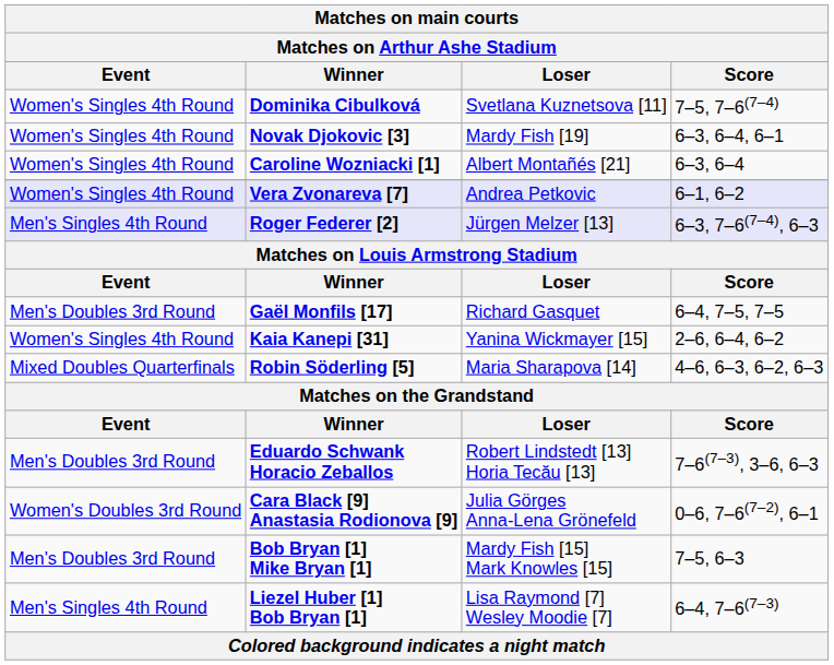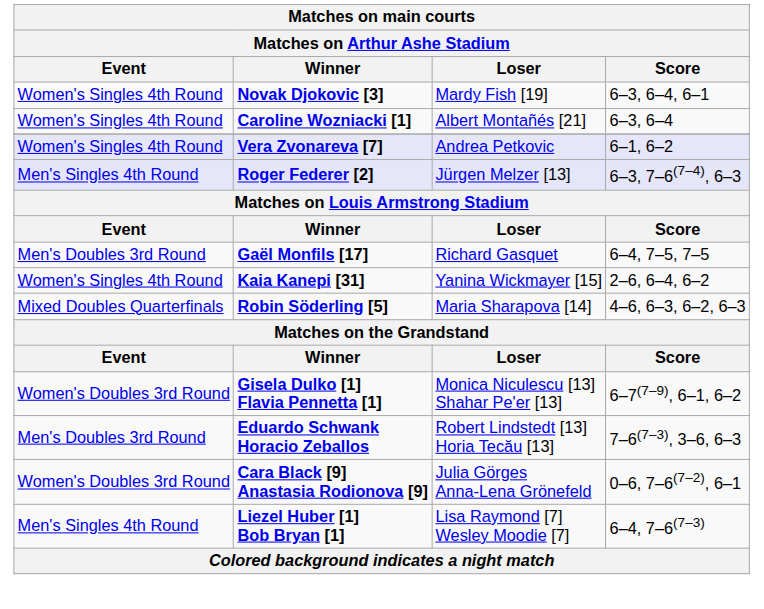 <table class="wikitable collapsible uncollapsed" style=margin:auto>
 <tr>
 <th colspan=4 style=white-space:nowrap>Matches on main courts</th>
 </tr>
 <tr>
 <th colspan=4>Matches on <a href='#'>Arthur Ashe Stadium</a></th>
 </tr>
 <tr>
 <th>Event</th>
 <th>Winner</th>
 <th>Loser</th>
 <th>Score</th>
-</tr>
-<tr>
-<td><a href='#'>Women's Singles 4th Round</a></td>
-<td> <strong><a href='#'>Dominika Cibulková</a> </strong></td>
-<td> <a href='#'>Svetlana Kuznetsova</a> [11]</td>
-<td>7–5, 7–6<sup>(7–4)</sup></td>
 </tr>
 <tr>
 <td><a href='#'>Women's Singles 4th Round</a></td>
 <td> <strong><a href='#'>Novak Djokovic</a> [3] </strong></td>
 <td> <a href='#'>Mardy Fish</a> [19]</td>
 <td>6–3, 6–4, 6–1</td>
 </tr>
 <tr>
 <td><a href='#'>Women's Singles 4th Round</a></td>
 <td> <strong><a href='#'>Caroline Wozniacki</a> [1] </strong></td>
 <td> <a href='#'>Albert Montañés</a> [21]</td>
 <td>6–3, 6–4</td>
 </tr>
 <tr>
 </tr>
 <tr bgcolor=lavender>
 <td><a href='#'>Women's Singles 4th Round</a></td>
 <td> <strong><a href='#'>Vera Zvonareva</a> [7] </strong></td>
 <td> <a href='#'>Andrea Petkovic</a></td>
 <td>6–1, 6–2</td>
 </tr>
 <tr bgcolor=lavender>
 <td><a href='#'>Men's Singles 4th Round</a></td>
 <td> <strong><a href='#'>Roger Federer</a> [2] </strong></td>
 <td> <a href='#'>Jürgen Melzer</a> [13]</td>
 <td>6–3, 7–6<sup>(7–4)</sup>, 6–3</td>
 </tr>
 <tr>
 <th colspan=4>Matches on <a href='#'>Louis Armstrong Stadium</a></th>
 </tr>
 <tr>
 <th>Event</th>
 <th>Winner</th>
 <th>Loser</th>
 <th>Score</th>
 </tr>
 <tr>
 <td><a href='#'>Men's Doubles 3rd Round</a></td>
 <td> <strong><a href='#'>Gaël Monfils</a> [17] </strong></td>
 <td> <a href='#'>Richard Gasquet</a></td>
 <td>6–4, 7–5, 7–5</td>
 </tr>
 <tr>
 <td><a href='#'>Women's Singles 4th Round</a></td>
 <td> <strong><a href='#'>Kaia Kanepi</a> [31] </strong></td>
 <td> <a href='#'>Yanina Wickmayer</a> [15]</td>
 <td>2–6, 6–4, 6–2</td>
 </tr>
 <tr>
 <td><a href='#'>Mixed Doubles Quarterfinals</a></td>
 <td> <strong><a href='#'>Robin Söderling</a> [5]</strong></td>
 <td> <a href='#'>Maria Sharapova</a> [14]</td>
 <td>4–6, 6–3, 6–2, 6–3</td>
 </tr>
 <tr>
 <th colspan=4><strong>Matches on the Grandstand</strong></th>
 </tr>
 <tr>
 <th>Event</th>
 <th>Winner</th>
 <th>Loser</th>
 <th>Score</th>
 </tr>
 <tr>
+<td><a href='#'>Women's Doubles 3rd Round</a></td>
+<td> <strong><a href='#'>Gisela Dulko</a> [1] <br>  <a href='#'>Flavia Pennetta</a> [1]</strong></td>
+<td> <a href='#'>Monica Niculescu</a> [13] <br>  <a href='#'>Shahar Pe'er</a> [13]</td>
+<td>6–7<sup>(7–9)</sup>, 6–1, 6–2</td>
+</tr>
+<tr>
 <td><a href='#'>Men's Doubles 3rd Round</a></td>
 <td> <strong><a href='#'>Eduardo Schwank</a> <br>  <a href='#'>Horacio Zeballos</a></strong></td>
 <td> <a href='#'>Robert Lindstedt</a> [13] <br>  <a href='#'>Horia Tecău</a> [13]</td>
 <td>7–6<sup>(7–3)</sup>, 3–6, 6–3</td>
 </tr>
 <tr>
 <td><a href='#'>Women's Doubles 3rd Round</a></td>
 <td> <strong><a href='#'>Cara Black</a> [9] <br>  <a href='#'>Anastasia Rodionova</a> [9]</strong></td>
 <td> <a href='#'>Julia Görges</a> <br>  <a href='#'>Anna-Lena Grönefeld</a></td>
 <td>0–6, 7–6<sup>(7–2)</sup>, 6–1</td>
 </tr>
 <tr>
-<td><a href='#'>Men's Doubles 3rd Round</a></td>
-<td> <strong><a href='#'>Bob Bryan</a> [1] <br>  <a href='#'>Mike Bryan</a> [1]</strong></td>
-<td> <a href='#'>Mardy Fish</a> [15]<br> <a href='#'>Mark Knowles</a> [15]</td>
-<td>7–5, 6–3</td>
-</tr>
-<tr>
 <td><a href='#'>Men's Singles 4th Round</a></td>
 <td> <strong><a href='#'>Liezel Huber</a> [1] <br>  <a href='#'>Bob Bryan</a> [1]</strong></td>
 <td> <a href='#'>Lisa Raymond</a> [7] <br>  <a href='#'>Wesley Moodie</a> [7]</td>
 <td>6–4, 7–6<sup>(7–3)</sup></td>
 </tr>
 <tr>
 <th colspan=4><em>Colored background indicates a night match</em></th>
 </tr>
 </table>
